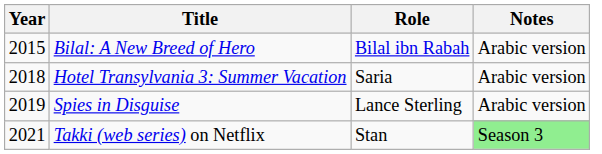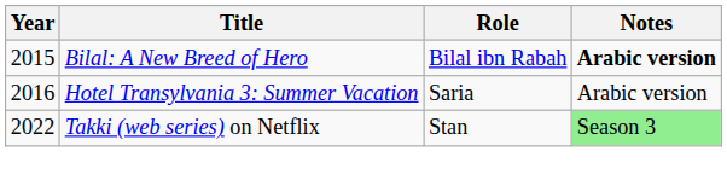 <table class="wikitable sortable">
 <tr>
 <th>Year</th>
 <th>Title</th>
 <th>Role</th>
 <th>Notes</th>
 </tr>
 <tr>
 <td>2015</td>
 <td><em><a href='#'>Bilal: A New Breed of Hero</a></em></td>
 <td><a href='#'>Bilal ibn Rabah</a></td>
-<td>Arabic version</td>
+<td><strong>Arabic version</strong></td>
 </tr>
 <tr>
-<td>2018</td>
+<td>2016</td>
 <td><em><a href='#'>Hotel Transylvania 3: Summer Vacation</a></em></td>
 <td>Saria</td>
 <td>Arabic version</td>
 </tr>
 <tr>
-<td>2019</td>
-<td><em><a href='#'>Spies in Disguise</a></em></td>
-<td>Lance Sterling</td>
-<td>Arabic version</td>
-</tr>
-<tr>
-<td>2021</td>
+<td>2022</td>
 <td><em><a href='#'>Takki (web series)</a></em> on Netflix</td>
 <td>Stan</td>
 <td style="background: lightgreen;">Season 3</td>
 </tr>
 </table>
